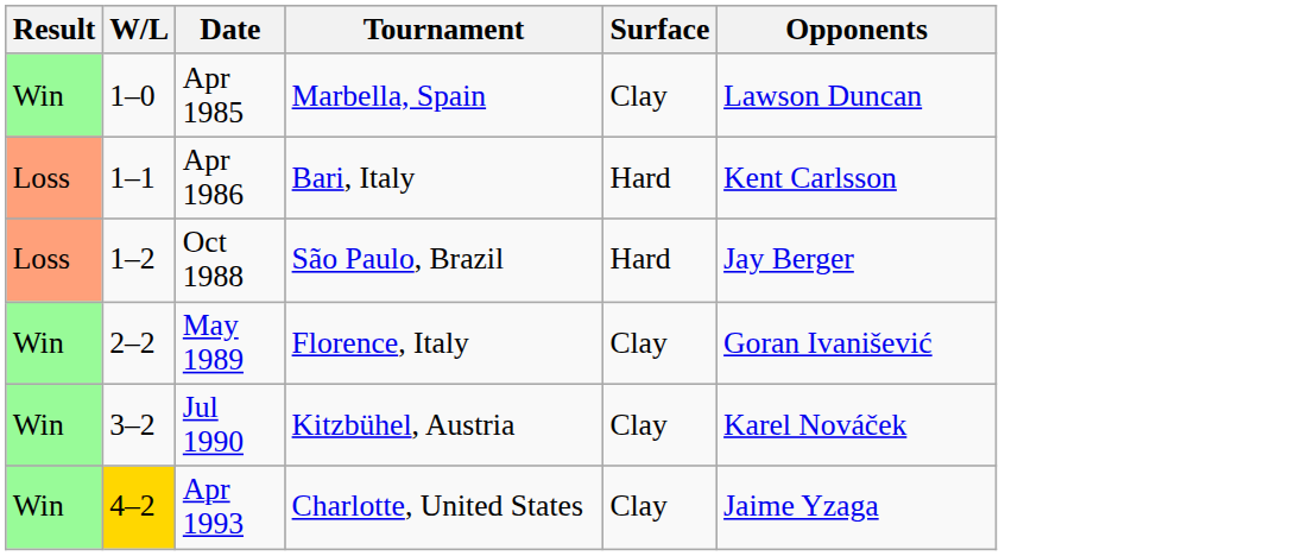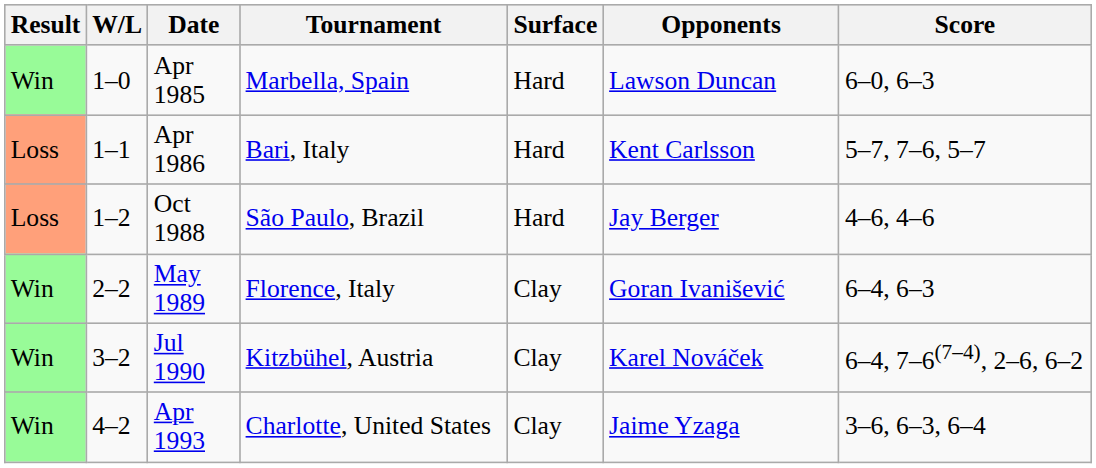 <table class="sortable wikitable">
 <tr>
 <th>Result</th>
 <th style="width:30px" class="unsortable">W/L</th>
 <th style="width:50px">Date</th>
 <th style="width:160px">Tournament</th>
 <th style="width:50px">Surface</th>
 <th style="width:140px">Opponents</th>
+<th style="width:150px" class="unsortable">Score</th>
 </tr>
 <tr>
 <td style="background:#98fb98;">Win</td>
 <td>1–0</td>
 <td>Apr 1985</td>
 <td><a href='#'>Marbella, Spain</a></td>
-<td>Clay</td>
+<td>Hard</td>
 <td> <a href='#'>Lawson Duncan</a></td>
+<td>6–0, 6–3</td>
 </tr>
 <tr>
 <td style="background:#ffa07a;">Loss</td>
 <td>1–1</td>
 <td>Apr 1986</td>
 <td><a href='#'>Bari</a>, Italy</td>
 <td>Hard</td>
 <td> <a href='#'>Kent Carlsson</a></td>
+<td>5–7, 7–6, 5–7</td>
 </tr>
 <tr>
 <td style="background:#ffa07a;">Loss</td>
 <td>1–2</td>
 <td>Oct 1988</td>
 <td><a href='#'>São Paulo</a>, Brazil</td>
 <td>Hard</td>
 <td> <a href='#'>Jay Berger</a></td>
+<td>4–6, 4–6</td>
 </tr>
 <tr>
 <td style="background:#98fb98;">Win</td>
 <td>2–2</td>
 <td><a href='#'>May 1989</a></td>
 <td><a href='#'>Florence</a>, Italy</td>
 <td>Clay</td>
 <td> <a href='#'>Goran Ivanišević</a></td>
+<td>6–4, 6–3</td>
 </tr>
 <tr>
 <td style="background:#98fb98;">Win</td>
 <td>3–2</td>
 <td><a href='#'>Jul 1990</a></td>
 <td><a href='#'>Kitzbühel</a>, Austria</td>
 <td>Clay</td>
 <td> <a href='#'>Karel Nováček</a></td>
+<td>6–4, 7–6<sup>(7–4)</sup>, 2–6, 6–2</td>
 </tr>
 <tr>
 <td style="background:#98fb98;">Win</td>
-<td style="background: gold;">4–2</td>
+<td>4–2</td>
 <td><a href='#'>Apr 1993</a></td>
 <td><a href='#'>Charlotte</a>, United States</td>
 <td>Clay</td>
 <td> <a href='#'>Jaime Yzaga</a></td>
+<td>3–6, 6–3, 6–4</td>
 </tr>
 </table>
